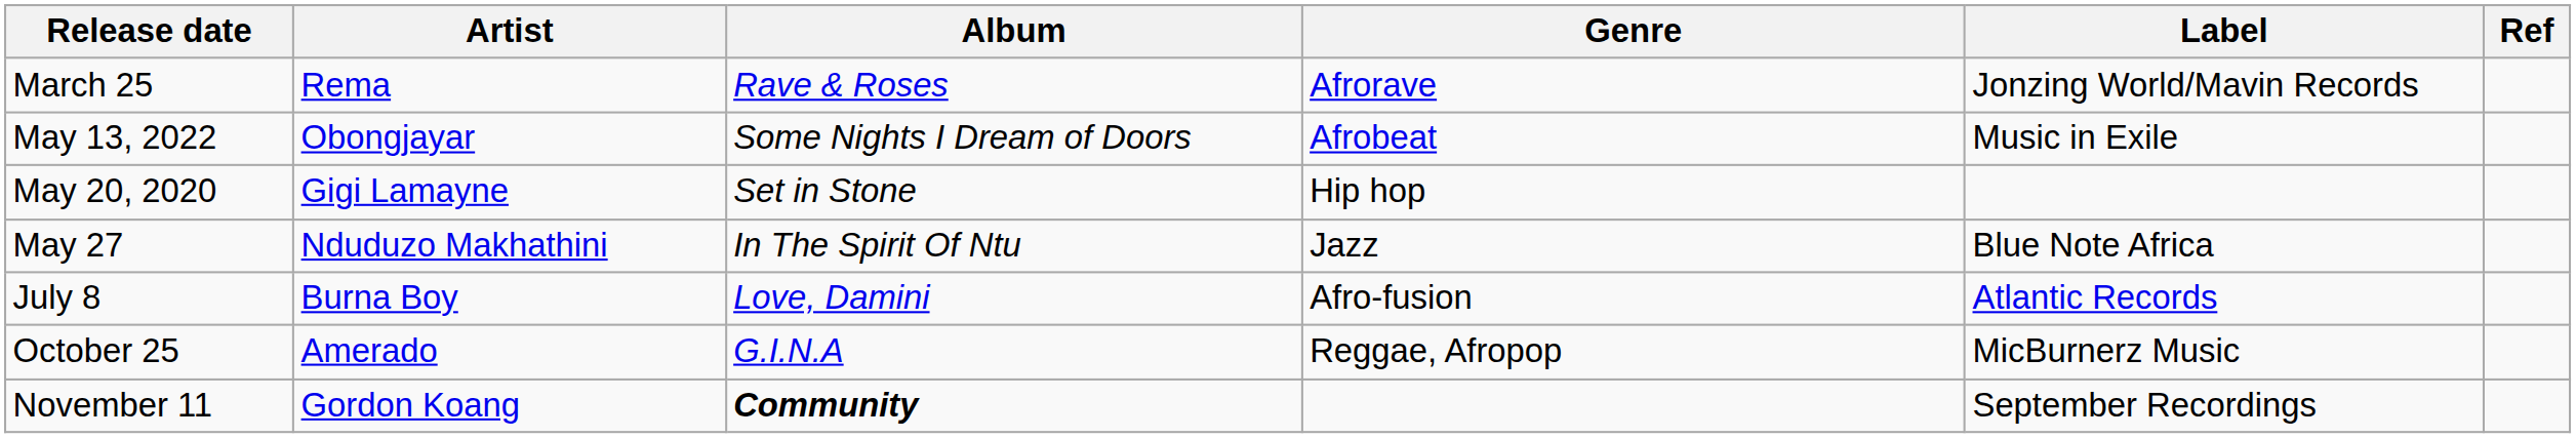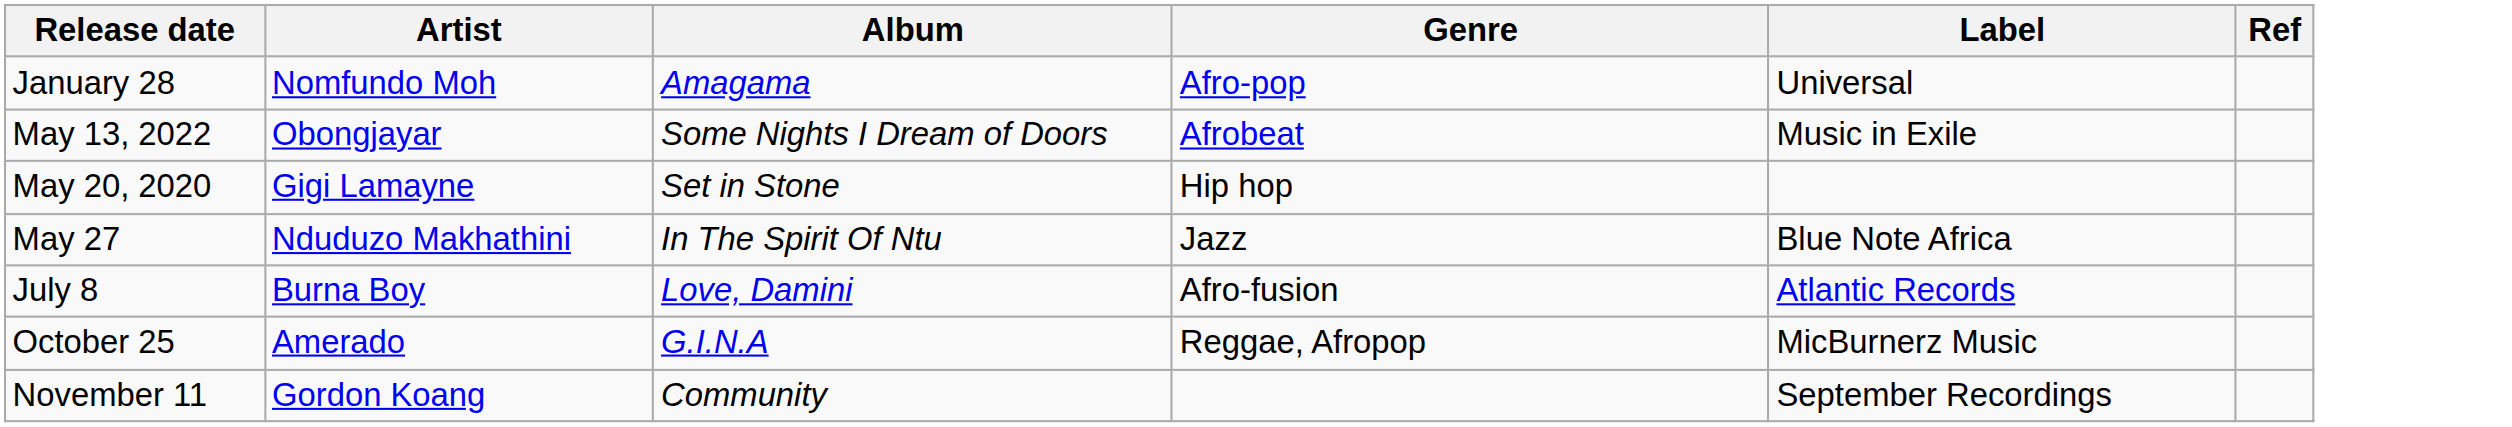 <table class="wikitable">
 <tr>
 <th style="width:10%;">Release date</th>
 <th style="width:15%;">Artist</th>
 <th style="width:20%;">Album</th>
 <th style="width:23%;">Genre</th>
 <th style="width:18%;">Label</th>
 <th style="width:3%;">Ref</th>
 </tr>
 <tr>
-<td>March 25</td>
-<td><a href='#'>Rema</a></td>
-<td><em><a href='#'>Rave & Roses</a></em></td>
-<td><a href='#'>Afrorave</a></td>
-<td>Jonzing World/Mavin Records</td>
+<td>January 28</td>
+<td><a href='#'>Nomfundo Moh</a></td>
+<td><em><a href='#'>Amagama</a></em></td>
+<td><a href='#'>Afro-pop</a></td>
+<td>Universal</td>
 <td></td>
 </tr>
 <tr>
 <td>May 13, 2022</td>
 <td><a href='#'>Obongjayar</a></td>
 <td><em>Some Nights I Dream of Doors</em></td>
 <td><a href='#'>Afrobeat</a></td>
 <td>Music in Exile</td>
 <td></td>
 </tr>
 <tr>
 <td>May 20, 2020</td>
 <td><a href='#'>Gigi Lamayne</a></td>
 <td><em>Set in Stone</em></td>
 <td>Hip hop</td>
 <td></td>
 <td></td>
 </tr>
 <tr>
 <td>May 27</td>
 <td><a href='#'>Nduduzo Makhathini</a></td>
 <td><em>In The Spirit Of Ntu</em></td>
 <td>Jazz</td>
 <td>Blue Note Africa</td>
 <td></td>
 </tr>
 <tr>
 <td>July 8</td>
 <td><a href='#'>Burna Boy</a></td>
 <td><em><a href='#'>Love, Damini</a></em></td>
 <td>Afro-fusion</td>
 <td><a href='#'>Atlantic Records</a></td>
 <td></td>
 </tr>
 <tr>
 <td>October 25</td>
 <td><a href='#'>Amerado</a></td>
 <td><em><a href='#'>G.I.N.A</a></em></td>
 <td>Reggae, Afropop</td>
 <td>MicBurnerz Music</td>
 <td></td>
 </tr>
 <tr>
 <td>November 11</td>
 <td><a href='#'>Gordon Koang</a></td>
-<td><strong><em>Community</em></strong></td>
+<td><em>Community</em></td>
 <td></td>
 <td>September Recordings</td>
 <td></td>
 </tr>
 </table>
